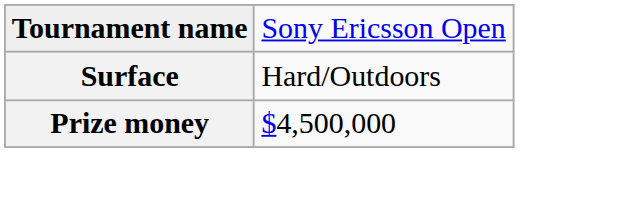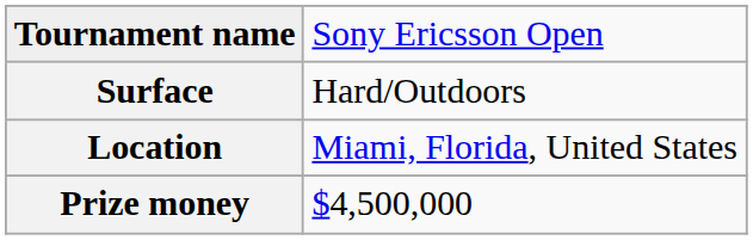 <table class="wikitable">
 <tr>
 <td bgcolor="#EFEFEF"><strong>Tournament name</strong></td>
 <td><a href='#'>Sony Ericsson Open</a></td>
 </tr>
 <tr>
 <th>Surface</th>
 <td>Hard/Outdoors</td>
 </tr>
 <tr>
+<th>Location</th>
+<td><a href='#'>Miami, Florida</a>, United States</td>
+</tr>
+<tr>
 <th>Prize money</th>
 <td><a href='#'>$</a>4,500,000</td>
 </tr>
 </table>
